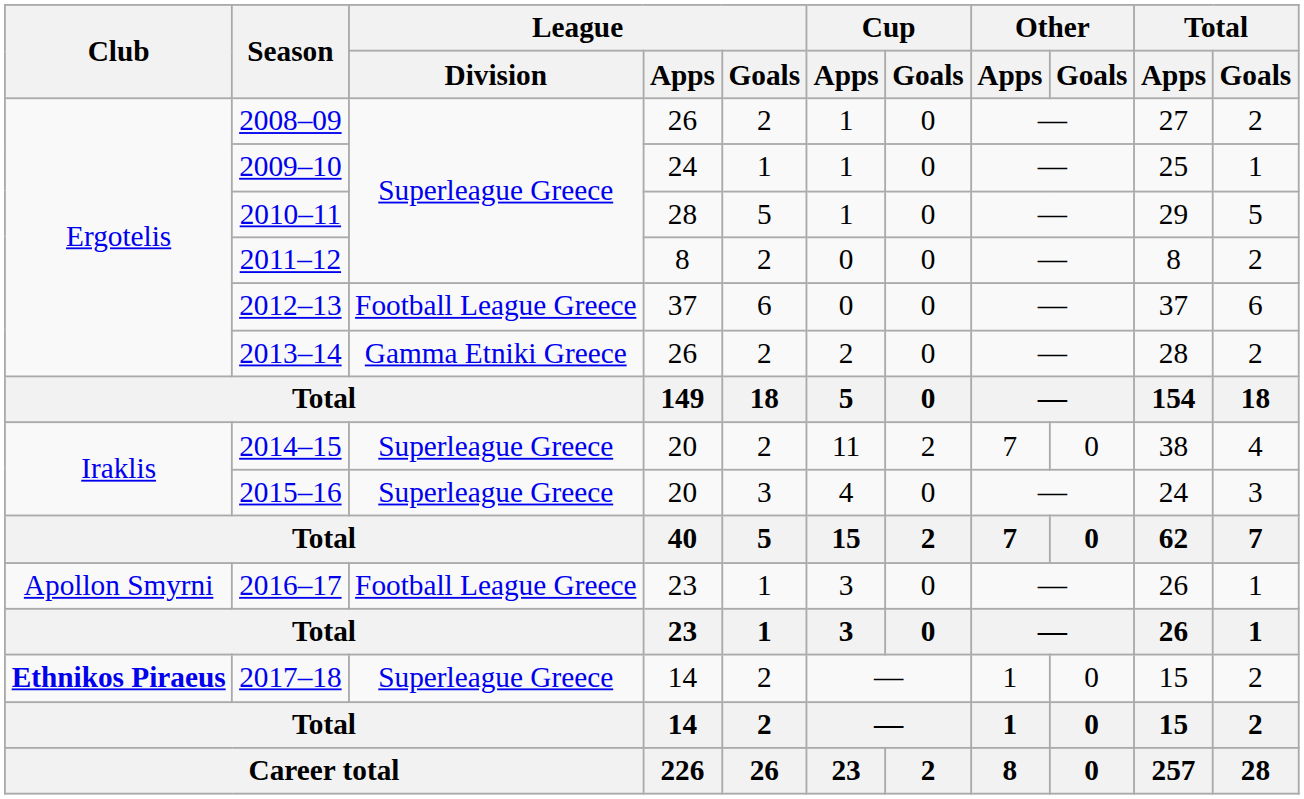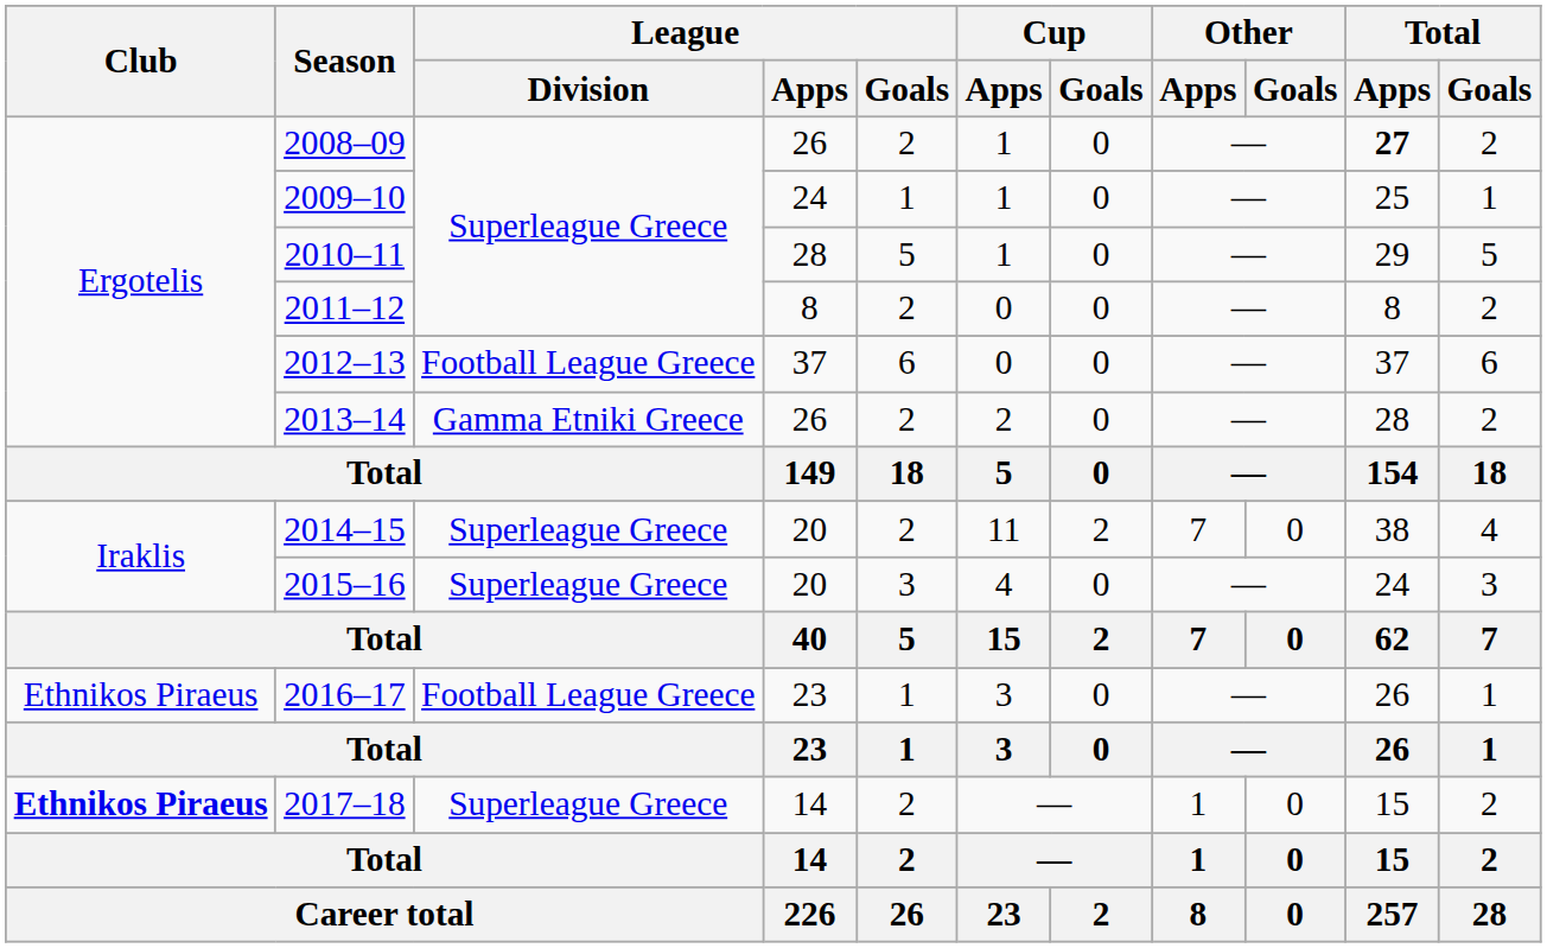 <table class="wikitable" style="text-align: center;">
 <tr>
 <th rowspan="2">Club</th>
 <th rowspan="2">Season</th>
 <th colspan="3">League</th>
 <th colspan="2">Cup</th>
 <th colspan="2">Other</th>
 <th colspan="2">Total</th>
 </tr>
 <tr>
 <th>Division</th>
 <th>Apps</th>
 <th>Goals</th>
 <th>Apps</th>
 <th>Goals</th>
 <th>Apps</th>
 <th>Goals</th>
 <th>Apps</th>
 <th>Goals</th>
 </tr>
 <tr>
 <td rowspan="6"><a href='#'>Ergotelis</a></td>
 <td><a href='#'>2008–09</a></td>
 <td rowspan="4"><a href='#'>Superleague Greece</a></td>
 <td>26</td>
 <td>2</td>
 <td>1</td>
 <td>0</td>
 <td colspan=2>—</td>
-<td>27</td>
+<td><strong>27</strong></td>
 <td>2</td>
 </tr>
 <tr>
 <td><a href='#'>2009–10</a></td>
 <td>24</td>
 <td>1</td>
 <td>1</td>
 <td>0</td>
 <td colspan=2>—</td>
 <td>25</td>
 <td>1</td>
 </tr>
 <tr>
 <td><a href='#'>2010–11</a></td>
 <td>28</td>
 <td>5</td>
 <td>1</td>
 <td>0</td>
 <td colspan=2>—</td>
 <td>29</td>
 <td>5</td>
 </tr>
 <tr>
 <td><a href='#'>2011–12</a></td>
 <td>8</td>
 <td>2</td>
 <td>0</td>
 <td>0</td>
 <td colspan=2>—</td>
 <td>8</td>
 <td>2</td>
 </tr>
 <tr>
 <td><a href='#'>2012–13</a></td>
 <td><a href='#'>Football League Greece</a></td>
 <td>37</td>
 <td>6</td>
 <td>0</td>
 <td>0</td>
 <td colspan=2>—</td>
 <td>37</td>
 <td>6</td>
 </tr>
 <tr>
 <td><a href='#'>2013–14</a></td>
 <td><a href='#'>Gamma Etniki Greece</a></td>
 <td>26</td>
 <td>2</td>
 <td>2</td>
 <td>0</td>
 <td colspan=2>—</td>
 <td>28</td>
 <td>2</td>
 </tr>
 <tr>
 <th colspan="3">Total</th>
 <th>149</th>
 <th>18</th>
 <th>5</th>
 <th>0</th>
 <th colspan=2>—</th>
 <th>154</th>
 <th>18</th>
 </tr>
 <tr>
 <td rowspan="2"><a href='#'>Iraklis</a></td>
 <td><a href='#'>2014–15</a></td>
 <td><a href='#'>Superleague Greece</a></td>
 <td>20</td>
 <td>2</td>
 <td>11</td>
 <td>2</td>
 <td>7</td>
 <td>0</td>
 <td>38</td>
 <td>4</td>
 </tr>
 <tr>
 <td><a href='#'>2015–16</a></td>
 <td><a href='#'>Superleague Greece</a></td>
 <td>20</td>
 <td>3</td>
 <td>4</td>
 <td>0</td>
 <td colspan=2>—</td>
 <td>24</td>
 <td>3</td>
 </tr>
 <tr>
 <th colspan="3">Total</th>
 <th>40</th>
 <th>5</th>
 <th>15</th>
 <th>2</th>
 <th>7</th>
 <th>0</th>
 <th>62</th>
 <th>7</th>
 </tr>
 <tr>
-<td><a href='#'>Apollon Smyrni</a></td>
+<td><a href='#'>Ethnikos Piraeus</a></td>
 <td><a href='#'>2016–17</a></td>
 <td><a href='#'>Football League Greece</a></td>
 <td>23</td>
 <td>1</td>
 <td>3</td>
 <td>0</td>
 <td colspan=2>—</td>
 <td>26</td>
 <td>1</td>
 </tr>
 <tr>
 <th colspan="3">Total</th>
 <th>23</th>
 <th>1</th>
 <th>3</th>
 <th>0</th>
 <th colspan=2>—</th>
 <th>26</th>
 <th>1</th>
 </tr>
 <tr>
 <td><strong><a href='#'>Ethnikos Piraeus</a></strong></td>
 <td><a href='#'>2017–18</a></td>
 <td><a href='#'>Superleague Greece</a></td>
 <td>14</td>
 <td>2</td>
 <td colspan=2>—</td>
 <td>1</td>
 <td>0</td>
 <td>15</td>
 <td>2</td>
 </tr>
 <tr>
 <th colspan="3">Total</th>
 <th>14</th>
 <th>2</th>
 <th colspan=2>—</th>
 <th>1</th>
 <th>0</th>
 <th>15</th>
 <th>2</th>
 </tr>
 <tr>
 <th colspan="3">Career total</th>
 <th>226</th>
 <th>26</th>
 <th>23</th>
 <th>2</th>
 <th>8</th>
 <th>0</th>
 <th>257</th>
 <th>28</th>
 </tr>
 </table>
